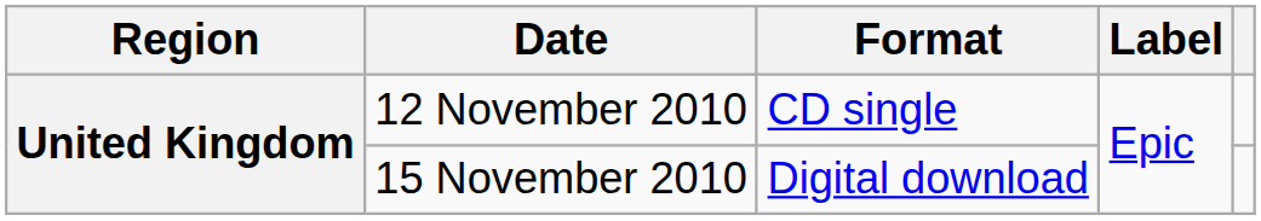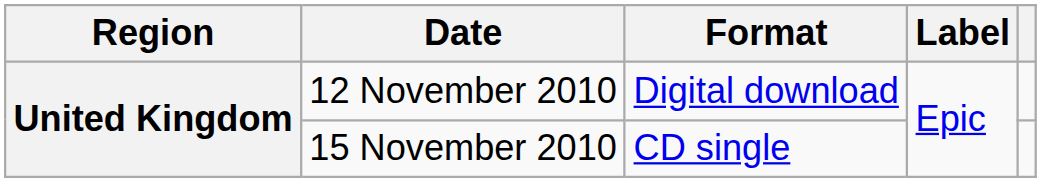 <table class="wikitable plainrowheaders">
 <tr>
 <th>Region</th>
 <th>Date</th>
 <th>Format</th>
 <th>Label</th>
 <th></th>
 </tr>
 <tr>
 <th scope="row" rowspan="2">United Kingdom</th>
 <td>12 November 2010</td>
-<td><a href='#'>CD single</a></td>
+<td><a href='#'>Digital download</a></td>
 <td rowspan="2"><a href='#'>Epic</a></td>
 <td></td>
 </tr>
 <tr>
 <td>15 November 2010</td>
-<td><a href='#'>Digital download</a></td>
+<td><a href='#'>CD single</a></td>
 <td></td>
 </tr>
 </table>
